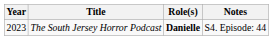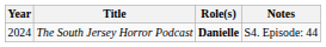 <table class="wikitable sortable">
 <tr>
 <th>Year</th>
 <th>Title</th>
 <th>Role(s)</th>
 <th class="unsortable">Notes</th>
 </tr>
 <tr>
-<td>2023</td>
+<td>2024</td>
 <td><em>The South Jersey Horror Podcast</em></td>
 <td><strong>Danielle</strong></td>
 <td>S4. Episode: 44</td>
 </tr>
 </table>
